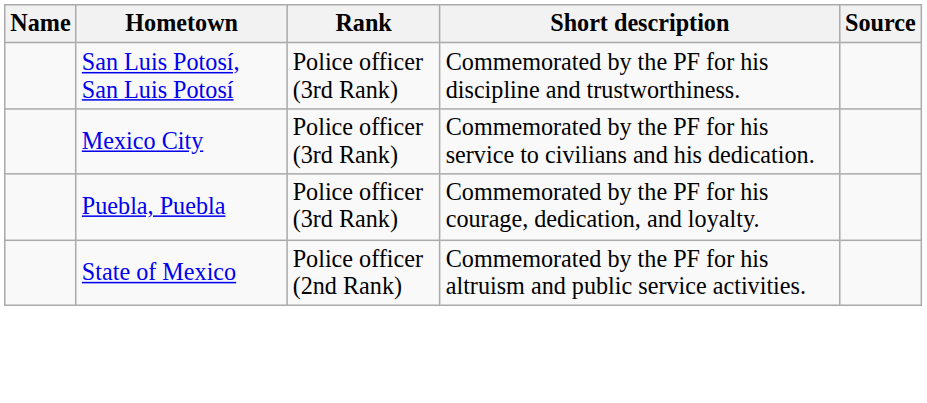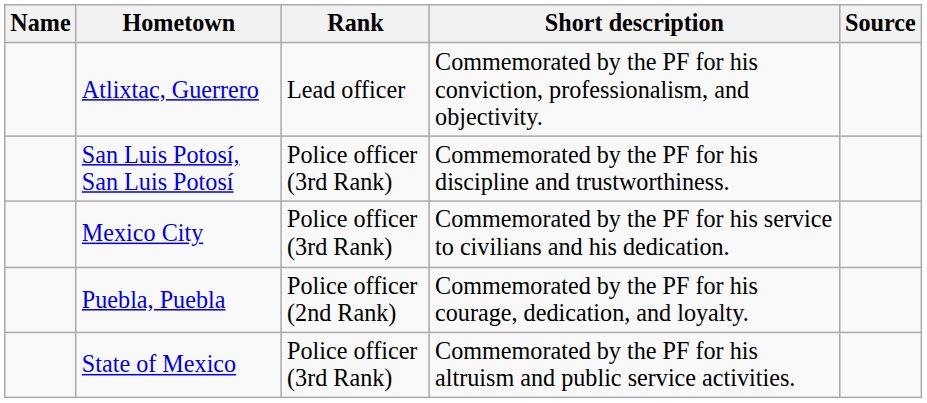 <table class="sortable wikitable">
 <tr>
 <th>Name</th>
 <th>Hometown</th>
 <th>Rank</th>
 <th>Short description</th>
 <th class=unsortable>Source</th>
+</tr>
+<tr>
+<td></td>
+<td><a href='#'>Atlixtac, Guerrero</a></td>
+<td>Lead officer</td>
+<td>Commemorated by the PF for his conviction, professionalism, and objectivity.</td>
+<td></td>
 </tr>
 <tr>
 <td></td>
 <td><a href='#'>San Luis Potosí, San Luis Potosí</a></td>
 <td>Police officer (3rd Rank)</td>
 <td>Commemorated by the PF for his discipline and trustworthiness.</td>
 <td></td>
 </tr>
 <tr>
 <td></td>
 <td><a href='#'>Mexico City</a></td>
 <td>Police officer (3rd Rank)</td>
 <td>Commemorated by the PF for his service to civilians and his dedication.</td>
 <td></td>
 </tr>
 <tr>
 <td></td>
 <td><a href='#'>Puebla, Puebla</a></td>
-<td>Police officer (3rd Rank)</td>
+<td>Police officer (2nd Rank)</td>
 <td>Commemorated by the PF for his courage, dedication, and loyalty.</td>
 <td></td>
 </tr>
 <tr>
 <td></td>
 <td><a href='#'>State of Mexico</a></td>
-<td>Police officer (2nd Rank)</td>
+<td>Police officer (3rd Rank)</td>
 <td>Commemorated by the PF for his altruism and public service activities.</td>
 <td></td>
 </tr>
 </table>
